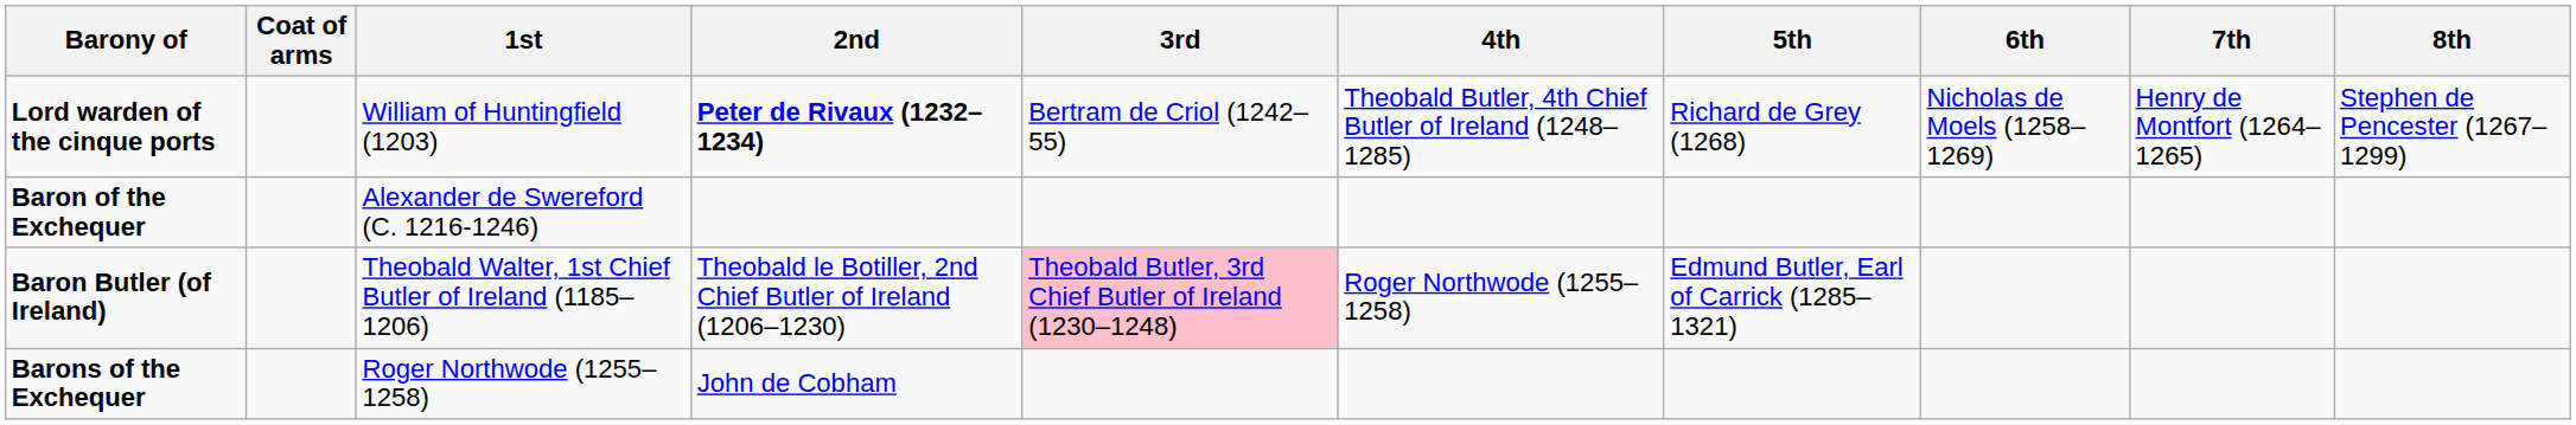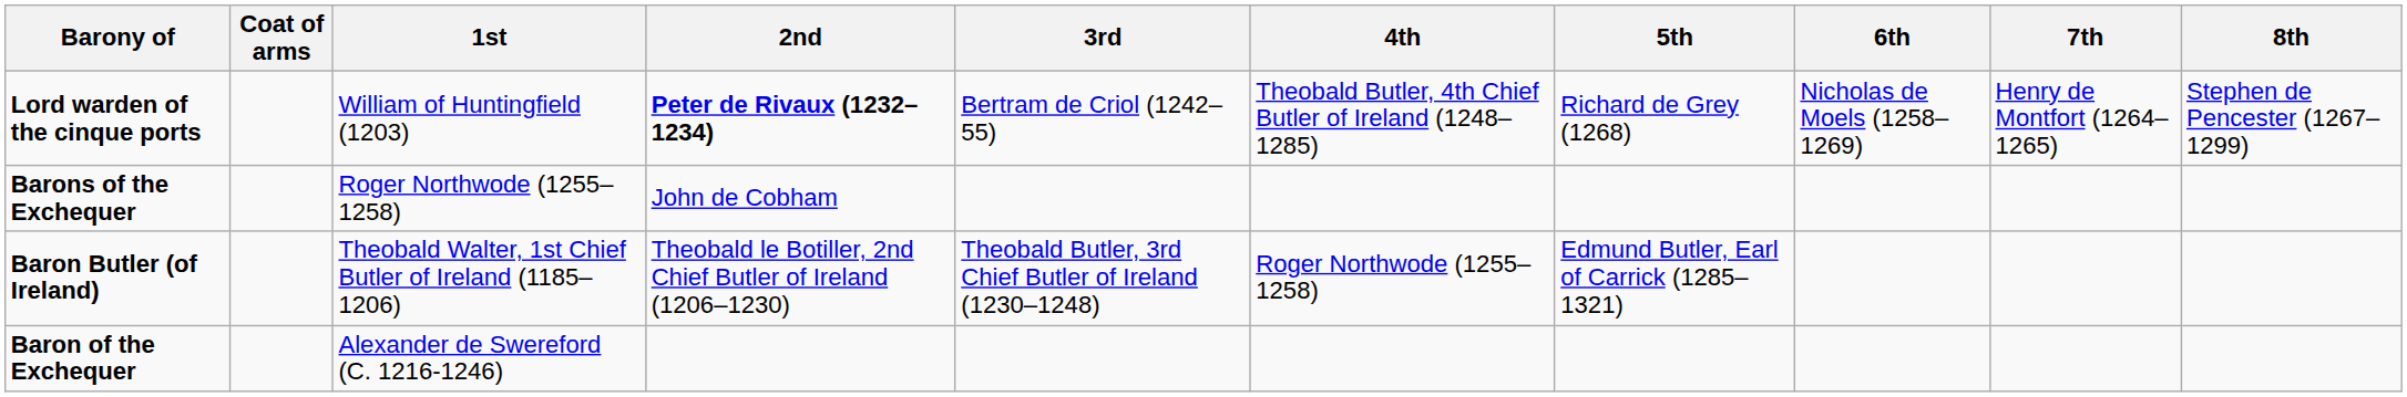 <table class="wikitable">
 <tr>
 <th>Barony of</th>
 <th>Coat of arms</th>
 <th>1st</th>
 <th>2nd</th>
 <th>3rd</th>
 <th>4th</th>
 <th>5th</th>
 <th>6th</th>
 <th>7th</th>
 <th>8th</th>
 </tr>
 <tr>
 <td><strong>Lord warden of the cinque ports</strong></td>
 <td></td>
 <td><a href='#'>William of Huntingfield</a> (1203)</td>
 <td><strong><a href='#'>Peter de Rivaux</a> (1232–1234)</strong></td>
 <td><a href='#'>Bertram de Criol</a> (1242–55)</td>
 <td><a href='#'>Theobald Butler, 4th Chief Butler of Ireland</a> (1248–1285)</td>
 <td><a href='#'>Richard de Grey</a> (1268)</td>
 <td><a href='#'>Nicholas de Moels</a> (1258–1269)</td>
 <td><a href='#'>Henry de Montfort</a> (1264–1265)</td>
 <td><a href='#'>Stephen de Pencester</a> (1267–1299)</td>
 </tr>
 <tr>
-<td><strong>Baron of the Exchequer</strong></td>
+<td><strong>Barons of the Exchequer</strong></td>
 <td></td>
-<td><a href='#'>Alexander de Swereford</a> (C. 1216-1246)</td>
-<td></td>
+<td><a href='#'>Roger Northwode</a> (1255–1258)</td>
+<td><a href='#'>John de Cobham</a></td>
 <td></td>
 <td></td>
 <td></td>
 <td></td>
 <td></td>
 <td></td>
 </tr>
 <tr>
 <td><strong>Baron Butler (of Ireland)</strong></td>
 <td></td>
 <td><a href='#'>Theobald Walter, 1st Chief Butler of Ireland</a> (1185–1206)</td>
 <td><a href='#'>Theobald le Botiller, 2nd Chief Butler of Ireland</a> (1206–1230)</td>
-<td style="background: pink;"><a href='#'>Theobald Butler, 3rd Chief Butler of Ireland</a> (1230–1248)</td>
+<td><a href='#'>Theobald Butler, 3rd Chief Butler of Ireland</a> (1230–1248)</td>
 <td><a href='#'>Roger Northwode</a> (1255–1258)</td>
 <td><a href='#'>Edmund Butler, Earl of Carrick</a> (1285–1321)</td>
 <td></td>
 <td></td>
 <td></td>
 </tr>
 <tr>
-<td><strong>Barons of the Exchequer</strong></td>
+<td><strong>Baron of the Exchequer</strong></td>
 <td></td>
-<td><a href='#'>Roger Northwode</a> (1255–1258)</td>
-<td><a href='#'>John de Cobham</a></td>
+<td><a href='#'>Alexander de Swereford</a> (C. 1216-1246)</td>
+<td></td>
 <td></td>
 <td></td>
 <td></td>
 <td></td>
 <td></td>
 <td></td>
 </tr>
 </table>
